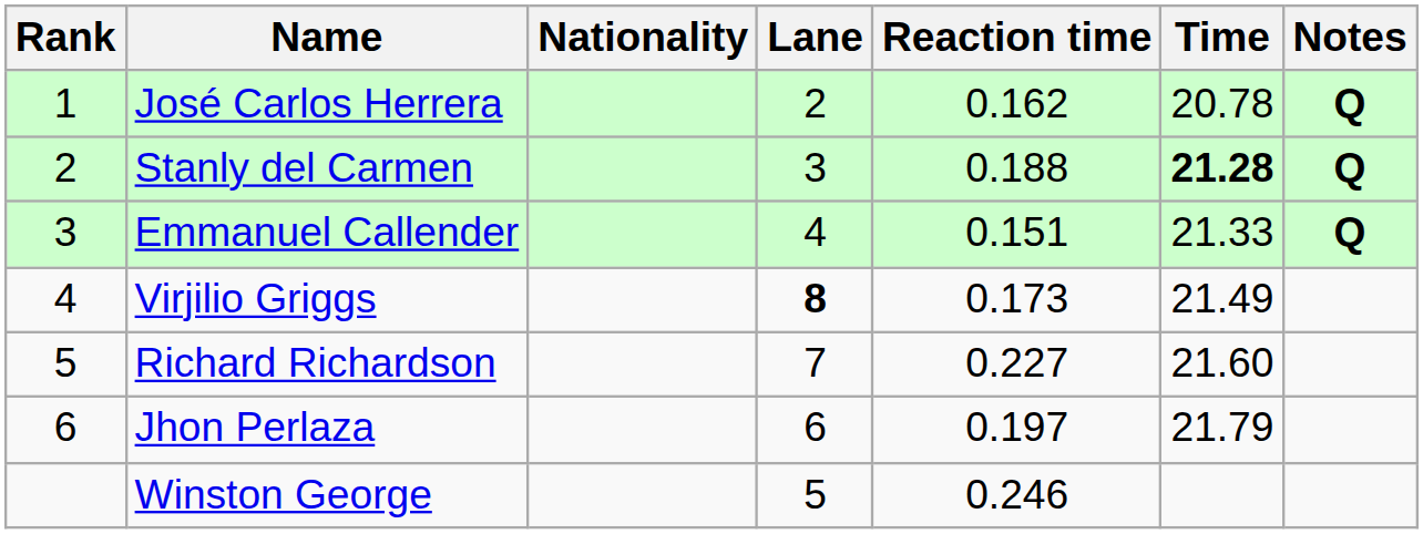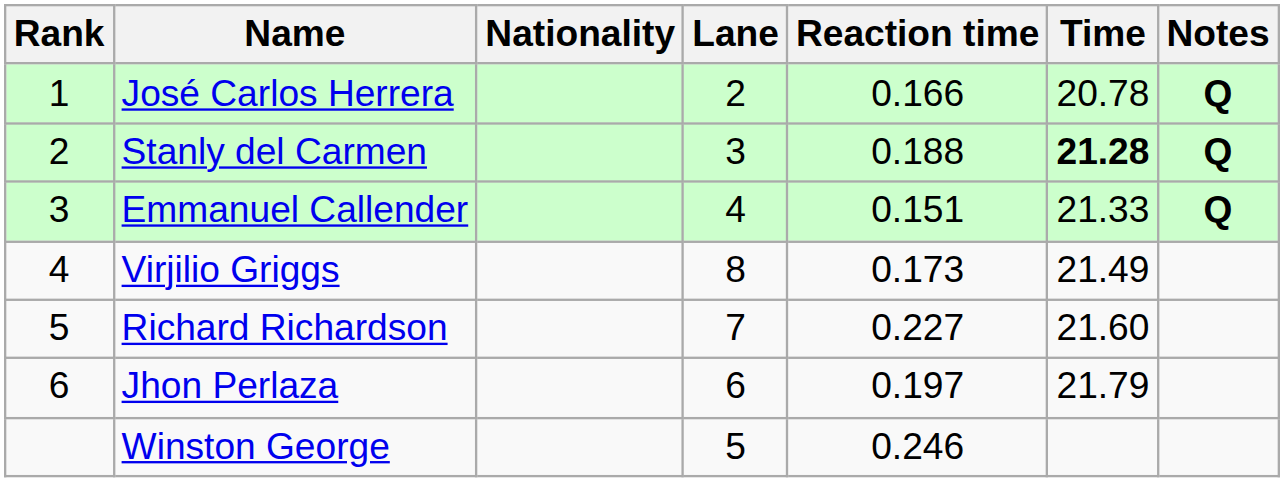 <table class="wikitable sortable" style="text-align:center">
 <tr>
 <th>Rank</th>
 <th>Name</th>
 <th>Nationality</th>
 <th>Lane</th>
 <th>Reaction time</th>
 <th>Time</th>
 <th>Notes</th>
 </tr>
 <tr bgcolor=ccffcc>
 <td>1</td>
 <td align=left><a href='#'>José Carlos Herrera</a></td>
 <td align=left></td>
 <td>2</td>
-<td>0.162</td>
+<td>0.166</td>
 <td>20.78</td>
 <td><strong>Q</strong></td>
 </tr>
 <tr bgcolor=ccffcc>
 <td>2</td>
 <td align=left><a href='#'>Stanly del Carmen</a></td>
 <td align=left></td>
 <td>3</td>
 <td>0.188</td>
 <td><strong>21.28</strong></td>
 <td><strong>Q</strong></td>
 </tr>
 <tr bgcolor=ccffcc>
 <td>3</td>
 <td align=left><a href='#'>Emmanuel Callender</a></td>
 <td align=left></td>
 <td>4</td>
 <td>0.151</td>
 <td>21.33</td>
 <td><strong>Q</strong></td>
 </tr>
 <tr>
 <td>4</td>
 <td align=left><a href='#'>Virjilio Griggs</a></td>
 <td align=left></td>
-<td><strong>8</strong></td>
+<td>8</td>
 <td>0.173</td>
 <td>21.49</td>
 <td></td>
 </tr>
 <tr>
 <td>5</td>
 <td align=left><a href='#'>Richard Richardson</a></td>
 <td align=left></td>
 <td>7</td>
 <td>0.227</td>
 <td>21.60</td>
 <td></td>
 </tr>
 <tr>
 <td>6</td>
 <td align=left><a href='#'>Jhon Perlaza</a></td>
 <td align=left></td>
 <td>6</td>
 <td>0.197</td>
 <td>21.79</td>
 <td></td>
 </tr>
 <tr>
 <td></td>
 <td align=left><a href='#'>Winston George</a></td>
 <td align=left></td>
 <td>5</td>
 <td>0.246</td>
 <td></td>
 <td></td>
 </tr>
 </table>
